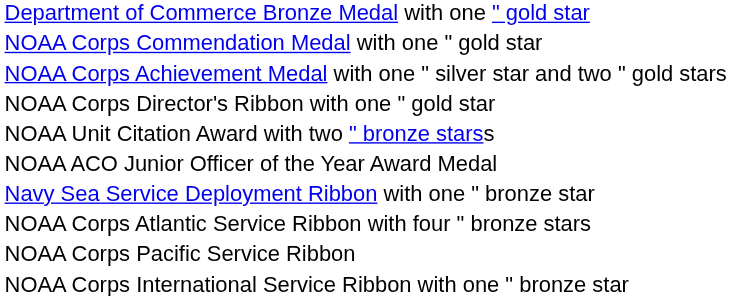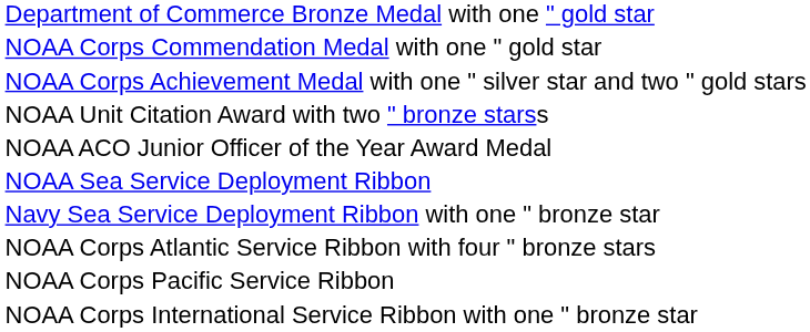 <table>
 <tr>
 <td></td>
 <td><a href='#'>Department of Commerce Bronze Medal</a> with one <a href='#'>" gold star</a></td>
 </tr>
 <tr>
 <td></td>
 <td><a href='#'>NOAA Corps Commendation Medal</a> with one " gold star</td>
 </tr>
 <tr>
 <td><span></span><span></span><span></span></td>
 <td><a href='#'>NOAA Corps Achievement Medal</a> with one " silver star and two " gold stars</td>
 </tr>
 <tr>
-<td></td>
-<td>NOAA Corps Director's Ribbon with one " gold star</td>
-</tr>
-<tr>
 <td><span></span><span></span></td>
 <td>NOAA Unit Citation Award with two <a href='#'>" bronze stars</a>s</td>
 </tr>
 <tr>
 <td></td>
 <td>NOAA ACO Junior Officer of the Year Award Medal</td>
+</tr>
+<tr>
+<td></td>
+<td><a href='#'>NOAA Sea Service Deployment Ribbon</a></td>
 </tr>
 <tr>
 <td></td>
 <td><a href='#'>Navy Sea Service Deployment Ribbon</a> with one " bronze star</td>
 </tr>
 <tr>
 <td><span></span><span></span><span></span><span></span></td>
 <td>NOAA Corps Atlantic Service Ribbon with four " bronze stars</td>
 </tr>
 <tr>
 <td></td>
 <td>NOAA Corps Pacific Service Ribbon</td>
 </tr>
 <tr>
 <td></td>
 <td>NOAA Corps International Service Ribbon with one " bronze star</td>
 </tr>
 <tr>
 </tr>
 </table>
